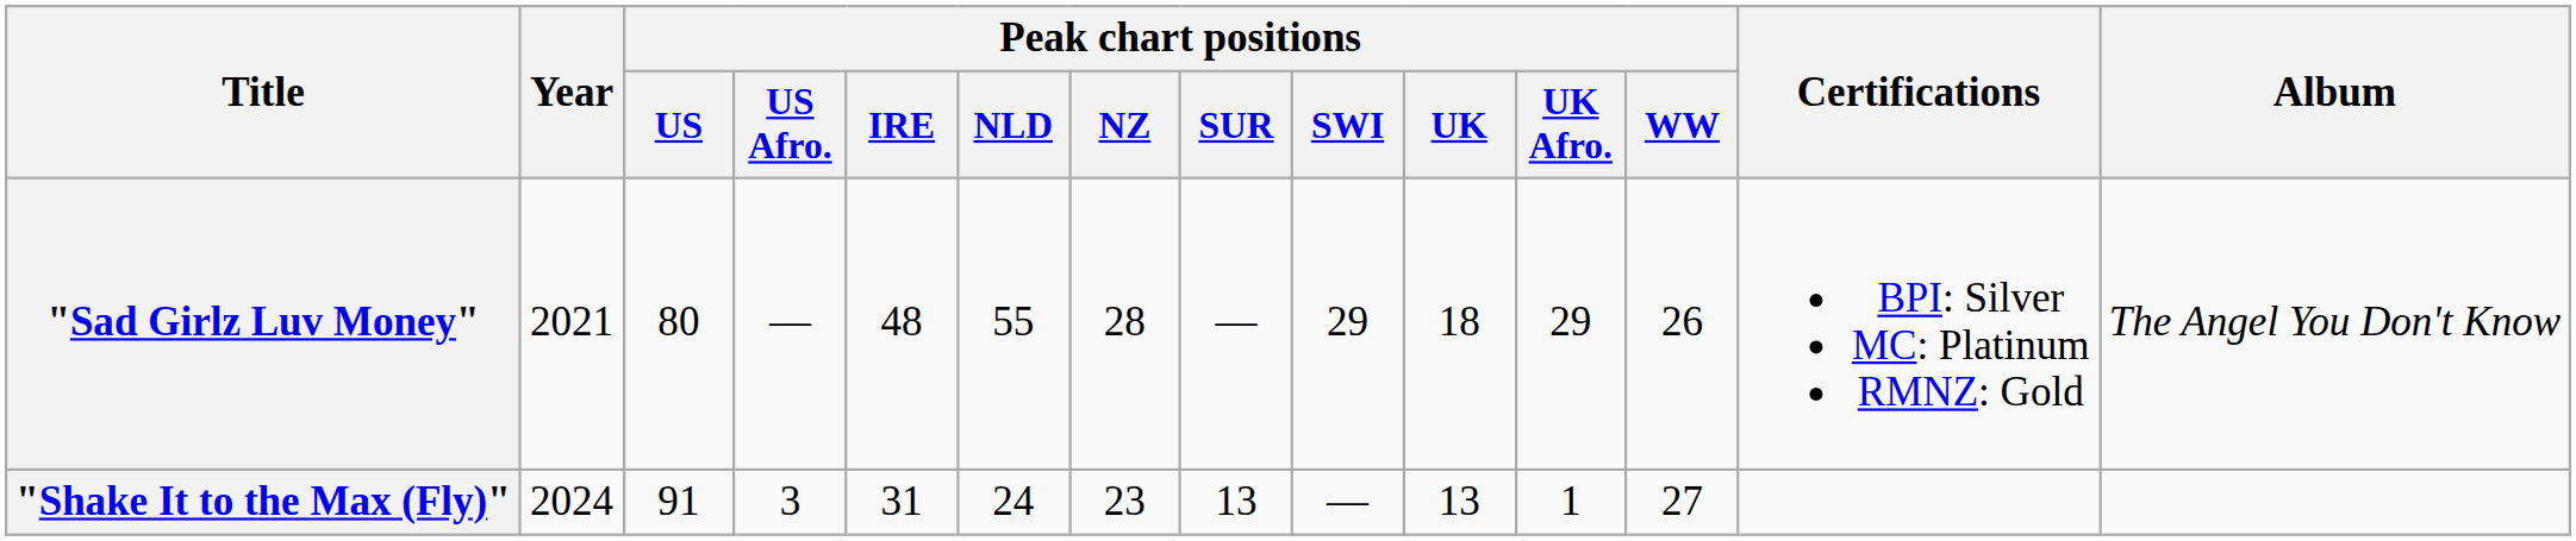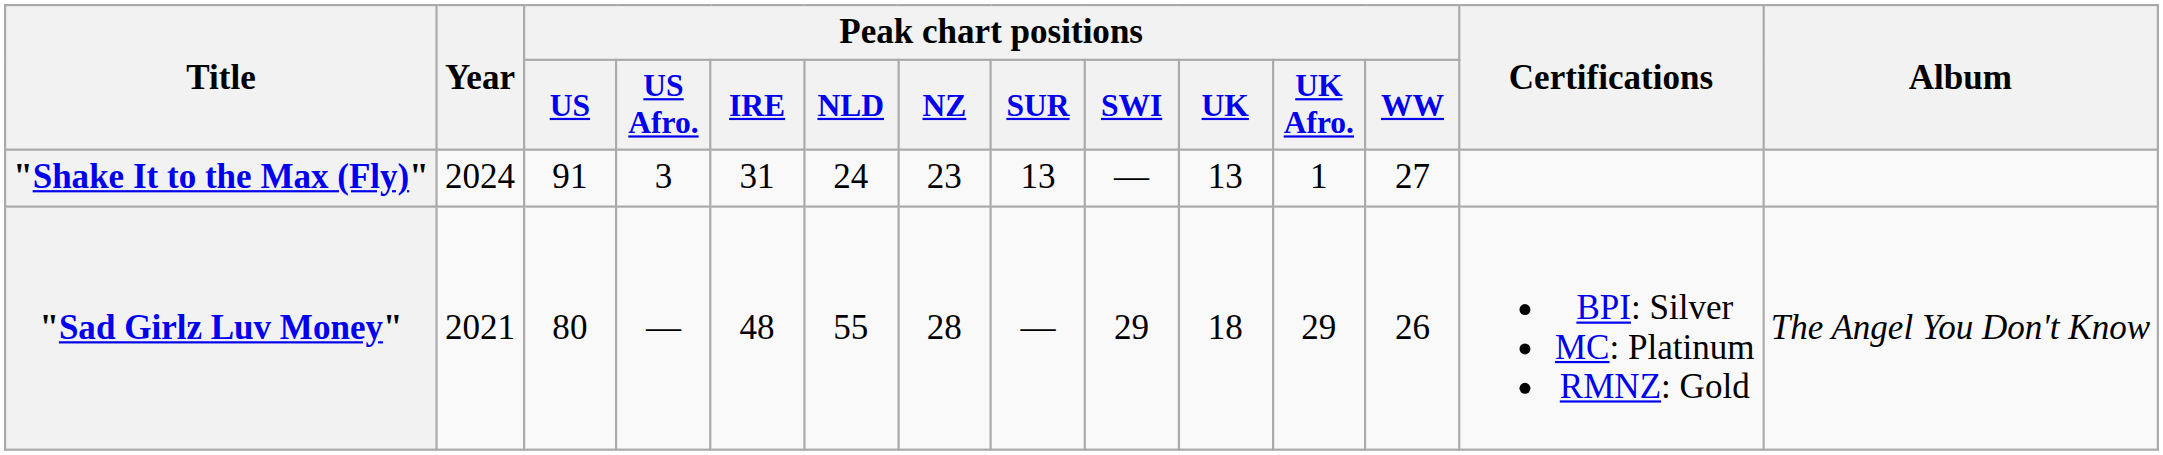 <table class="wikitable plainrowheaders" style="text-align:center">
 <tr>
 <th scope="col" rowspan="2">Title</th>
 <th scope="col" rowspan="2">Year</th>
 <th scope="col" colspan="10">Peak chart positions</th>
 <th scope="col" rowspan="2">Certifications</th>
 <th scope="col" rowspan="2">Album</th>
 </tr>
 <tr>
 <th scope="col" style="width:2.5em;font-size:90%;"><a href='#'>US</a><br></th>
 <th scope="col" style="width:2.5em;font-size:90%;"><a href='#'>US<br>Afro.</a><br></th>
 <th scope="col" style="width:2.5em;font-size:90%;"><a href='#'>IRE</a><br></th>
 <th scope="col" style="width:2.5em;font-size:90%;"><a href='#'>NLD</a><br></th>
 <th scope="col" style="width:2.5em;font-size:90%;"><a href='#'>NZ</a><br></th>
 <th scope="col" style="width:2.5em;font-size:90%;"><a href='#'>SUR</a><br></th>
 <th scope="col" style="width:2.5em;font-size:90%;"><a href='#'>SWI</a><br></th>
 <th scope="col" style="width:2.5em;font-size:90%;"><a href='#'>UK</a><br></th>
 <th scope="col" style="width:2.5em;font-size:90%;"><a href='#'>UK<br>Afro.</a><br></th>
 <th scope="col" style="width:2.5em;font-size:90%;"><a href='#'>WW</a><br></th>
 </tr>
 <tr>
+<th scope="row">"<a href='#'>Shake It to the Max (Fly)</a>"<br></th>
+<td>2024</td>
+<td>91</td>
+<td>3</td>
+<td>31<br></td>
+<td>24</td>
+<td>23</td>
+<td>13</td>
+<td>—</td>
+<td>13</td>
+<td>1</td>
+<td>27</td>
+<td></td>
+<td></td>
+</tr>
+<tr>
 <th scope="row">"<a href='#'>Sad Girlz Luv Money</a>"<br></th>
 <td>2021</td>
 <td>80</td>
 <td>—</td>
 <td>48</td>
 <td>55</td>
 <td>28</td>
 <td>—</td>
 <td>29</td>
 <td>18</td>
 <td>29</td>
 <td>26</td>
 <td><br><ul><li><a href='#'>BPI</a>: Silver</li><li><a href='#'>MC</a>: Platinum</li><li><a href='#'>RMNZ</a>: Gold</li></ul></td>
 <td><em>The Angel You Don't Know</em></td>
 </tr>
-<tr>
-<th scope="row">"<a href='#'>Shake It to the Max (Fly)</a>"<br></th>
-<td>2024</td>
-<td>91</td>
-<td>3</td>
-<td>31<br></td>
-<td>24</td>
-<td>23</td>
-<td>13</td>
-<td>—</td>
-<td>13</td>
-<td>1</td>
-<td>27</td>
-<td></td>
-<td></td>
-</tr>
 </table>
